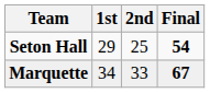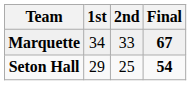 <table class="wikitable">
 <tr>
 <th>Team</th>
 <th>1st</th>
 <th>2nd</th>
 <th>Final</th>
 </tr>
+<tr style="text-align:center; background:#f0f0f0;">
+<td><strong>Marquette</strong></td>
+<td align=center>34</td>
+<td align=center>33</td>
+<td align=center><strong>67</strong></td>
+</tr>
 <tr style="text-align:center;">
 <td><strong>Seton Hall</strong></td>
 <td align=center>29</td>
 <td align=center>25</td>
 <td align=center><strong>54</strong></td>
 </tr>
-<tr style="text-align:center; background:#f0f0f0;">
-<td><strong>Marquette</strong></td>
-<td align=center>34</td>
-<td align=center>33</td>
-<td align=center><strong>67</strong></td>
-</tr>
 </table>
